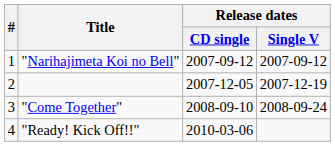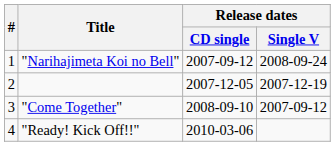 <table class="wikitable" style="text-align:center;">
 <tr>
 <th rowspan="2">#</th>
 <th rowspan="2">Title</th>
 <th colspan="2">Release dates</th>
 </tr>
 <tr>
 <th><a href='#'>CD single</a></th>
 <th><a href='#'>Single V</a></th>
 </tr>
 <tr>
 <td>1</td>
 <td align="left">"<a href='#'>Narihajimeta Koi no Bell</a>"</td>
 <td>2007-09-12</td>
-<td>2007-09-12</td>
+<td>2008-09-24</td>
 </tr>
 <tr>
 <td>2</td>
 <td align="left"></td>
 <td>2007-12-05</td>
 <td>2007-12-19</td>
 </tr>
 <tr>
 <td>3</td>
 <td align="left">"<a href='#'>Come Together</a>"</td>
 <td>2008-09-10</td>
-<td>2008-09-24</td>
+<td>2007-09-12</td>
 </tr>
 <tr>
 <td>4</td>
 <td align="left">"Ready! Kick Off!!"</td>
 <td>2010-03-06</td>
 </tr>
 </table>
